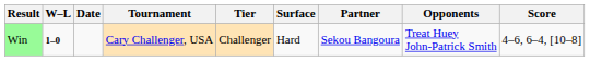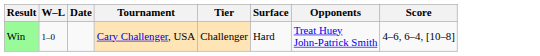 <table class="wikitable">
 <tr>
 <th>Result</th>
 <th class="unsortable">W–L</th>
 <th>Date</th>
 <th>Tournament</th>
 <th>Tier</th>
 <th>Surface</th>
-<th>Partner</th>
 <th>Opponents</th>
 <th class="unsortable">Score</th>
 </tr>
 <tr>
 <td bgcolor=98FB98>Win</td>
-<td><strong><small>1–0</small></strong></td>
+<td><small>1–0</small></td>
 <td><a href='#'></a></td>
 <td style="background:moccasin;"><a href='#'>Cary Challenger</a>, USA</td>
 <td style="background:moccasin;">Challenger</td>
 <td>Hard</td>
-<td> <a href='#'>Sekou Bangoura</a></td>
 <td> <a href='#'>Treat Huey</a> <br>  <a href='#'>John-Patrick Smith</a></td>
 <td>4–6, 6–4, [10–8]</td>
 </tr>
 </table>
